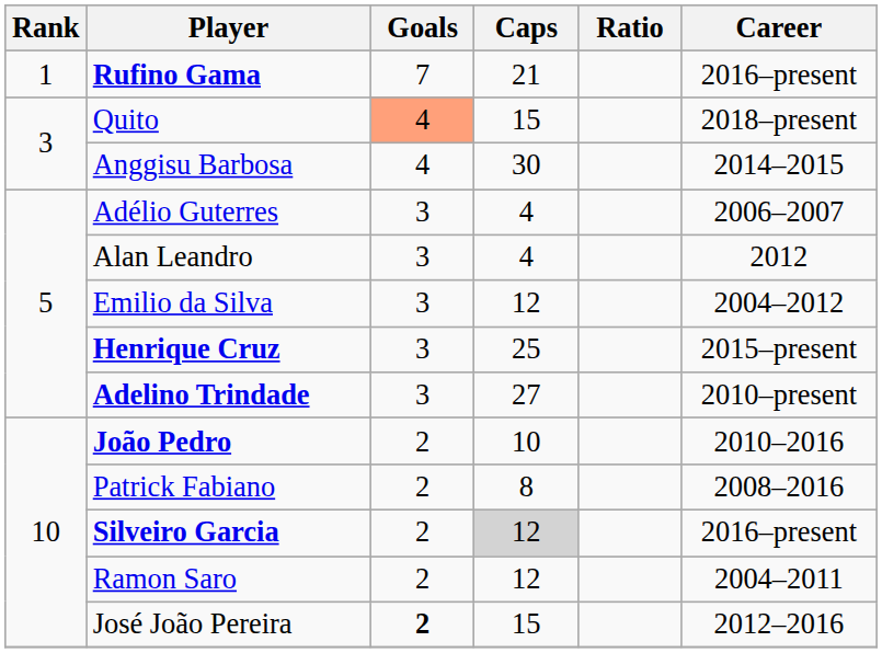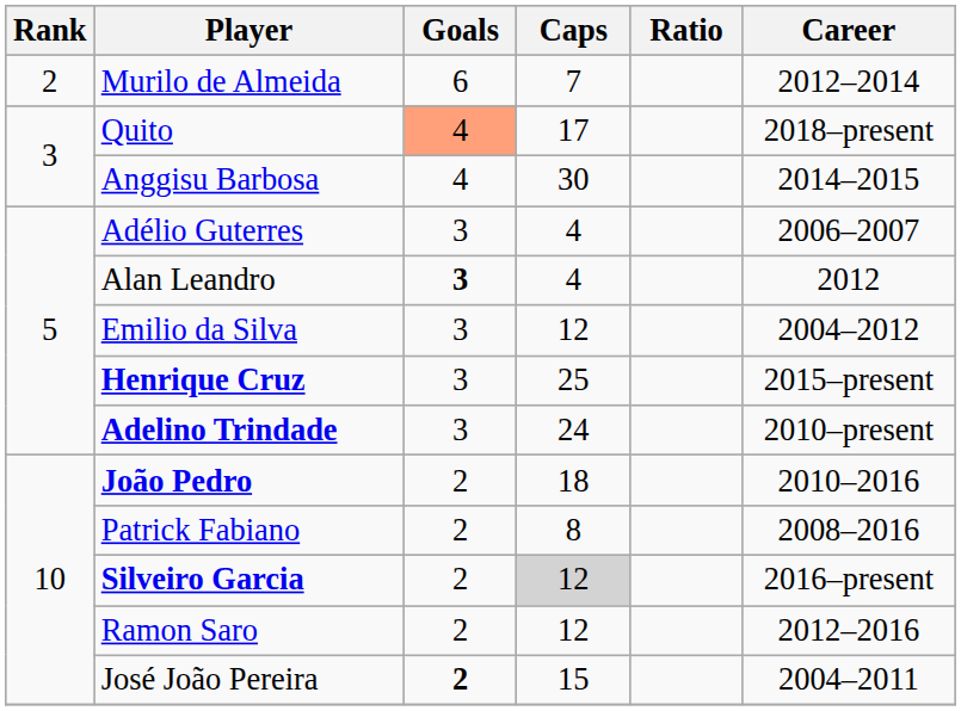 <table class="wikitable sortable"  style="text-align:center;">
 <tr>
 <th width="30">Rank</th>
 <th style="width:150px;">Player</th>
 <th width="50">Goals</th>
 <th width="50">Caps</th>
 <th width="50">Ratio</th>
 <th style="width:100px;">Career</th>
 </tr>
 <tr>
-<td>1</td>
-<td style="text-align: left;"><strong><a href='#'>Rufino Gama</a></strong></td>
+<td>2</td>
+<td style="text-align: left;"><a href='#'>Murilo de Almeida</a></td>
+<td>6</td>
 <td>7</td>
-<td>21</td>
 <td></td>
-<td>2016–present</td>
+<td>2012–2014</td>
 </tr>
 <tr>
 <td rowspan=2>3</td>
 <td style="text-align: left;"><a href='#'>Quito</a></td>
 <td style="background: lightsalmon;">4</td>
-<td>15</td>
+<td>17</td>
 <td></td>
 <td>2018–present</td>
 </tr>
 <tr>
 <td style="text-align: left;"><a href='#'>Anggisu Barbosa</a></td>
 <td>4</td>
 <td>30</td>
 <td></td>
 <td>2014–2015</td>
 </tr>
 <tr>
 <td rowspan=5>5</td>
 <td style="text-align: left;"><a href='#'>Adélio Guterres</a></td>
 <td>3</td>
 <td>4</td>
 <td></td>
 <td>2006–2007</td>
 </tr>
 <tr>
 <td style="text-align: left;">Alan Leandro</td>
-<td>3</td>
+<td><strong>3</strong></td>
 <td>4</td>
 <td></td>
 <td>2012</td>
 </tr>
 <tr>
 <td style="text-align: left;"><a href='#'>Emilio da Silva</a></td>
 <td>3</td>
 <td>12</td>
 <td></td>
 <td>2004–2012</td>
 </tr>
 <tr>
 <td style="text-align: left;"><strong><a href='#'>Henrique Cruz</a></strong></td>
 <td>3</td>
 <td>25</td>
 <td></td>
 <td>2015–present</td>
 </tr>
 <tr>
 <td style="text-align: left;"><strong><a href='#'>Adelino Trindade</a></strong></td>
 <td>3</td>
-<td>27</td>
+<td>24</td>
 <td></td>
 <td>2010–present</td>
 </tr>
 <tr>
 <td rowspan=5>10</td>
 <td style="text-align: left;"><strong><a href='#'>João Pedro</a></strong></td>
 <td>2</td>
-<td>10</td>
+<td>18</td>
 <td></td>
 <td>2010–2016</td>
 </tr>
 <tr>
 <td style="text-align: left;"><a href='#'>Patrick Fabiano</a></td>
 <td>2</td>
 <td>8</td>
 <td></td>
 <td>2008–2016</td>
 </tr>
 <tr>
 <td style="text-align: left;"><strong><a href='#'>Silveiro Garcia</a></strong></td>
 <td>2</td>
 <td style="background: lightgrey;">12</td>
 <td></td>
 <td>2016–present</td>
 </tr>
 <tr>
 <td style="text-align: left;"><a href='#'>Ramon Saro</a></td>
 <td>2</td>
 <td>12</td>
 <td></td>
-<td>2004–2011</td>
+<td>2012–2016</td>
 </tr>
 <tr>
 <td style="text-align: left;">José João Pereira</td>
 <td><strong>2</strong></td>
 <td>15</td>
 <td></td>
-<td>2012–2016</td>
+<td>2004–2011</td>
 </tr>
 <tr>
 </tr>
 </table>
